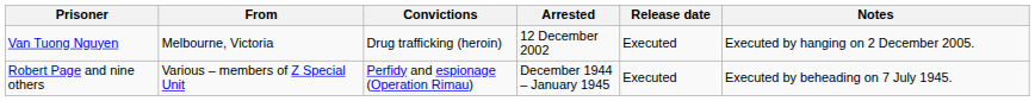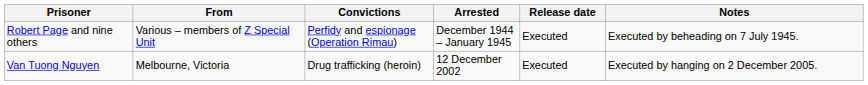 <table class="wikitable" style="width:100%;">
 <tr>
 <th style="width:15%;">Prisoner</th>
 <th style="width:20%;">From</th>
 <th style="width:15%;">Convictions</th>
 <th style="width:10%;">Arrested</th>
 <th style="width:10%;">Release date</th>
 <th style="width:30%;">Notes</th>
 </tr>
 <tr style="text-align:left;">
+<td><a href='#'>Robert Page</a> and nine others</td>
+<td>Various – members of <a href='#'>Z Special Unit</a></td>
+<td><a href='#'>Perfidy</a> and <a href='#'>espionage</a> (<a href='#'>Operation Rimau</a>)</td>
+<td>December 1944 – January 1945</td>
+<td>Executed</td>
+<td>Executed by beheading on 7 July 1945.</td>
+</tr>
+<tr style="text-align:left;">
 <td><a href='#'>Van Tuong Nguyen</a></td>
 <td>Melbourne, Victoria</td>
 <td>Drug trafficking (heroin)</td>
 <td>12 December 2002</td>
 <td>Executed</td>
 <td>Executed by hanging on 2 December 2005.</td>
 </tr>
-<tr style="text-align:left;">
-<td><a href='#'>Robert Page</a> and nine others</td>
-<td>Various – members of <a href='#'>Z Special Unit</a></td>
-<td><a href='#'>Perfidy</a> and <a href='#'>espionage</a> (<a href='#'>Operation Rimau</a>)</td>
-<td>December 1944 – January 1945</td>
-<td>Executed</td>
-<td>Executed by beheading on 7 July 1945.</td>
-</tr>
 </table>
